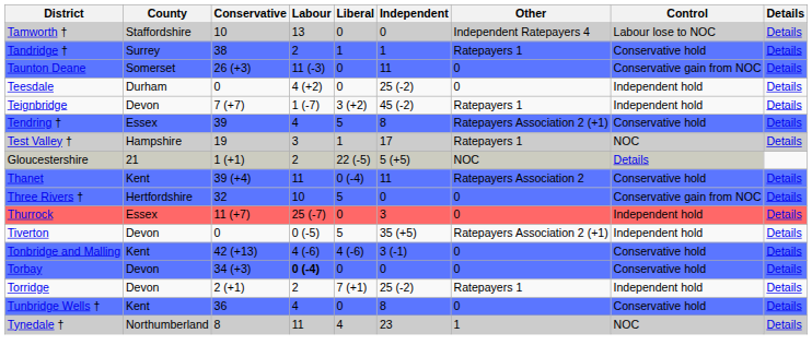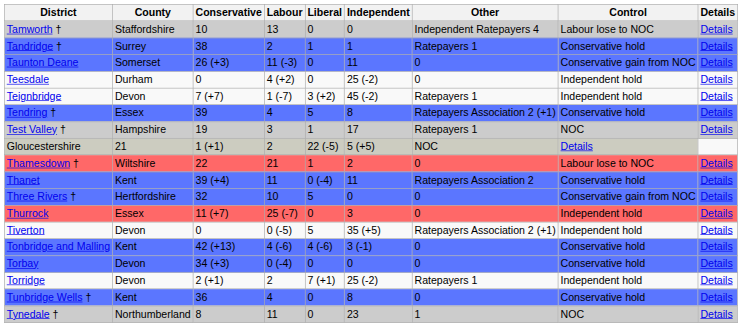 <table class="wikitable">
 <tr border=1 cellspacing=0 cellpadding=5>
 <th>District</th>
 <th>County</th>
 <th>Conservative</th>
 <th>Labour</th>
 <th>Liberal</th>
 <th>Independent</th>
 <th>Other</th>
 <th>Control</th>
 <th>Details</th>
 </tr>
 <tr bgcolor=CCCCCC>
 <td><a href='#'>Tamworth</a> †</td>
 <td>Staffordshire</td>
 <td>10</td>
 <td>13</td>
 <td>0</td>
 <td>0</td>
 <td>Independent Ratepayers 4</td>
 <td>Labour lose to NOC</td>
 <td><a href='#'>Details</a></td>
 </tr>
 <tr bgcolor=5B76FF>
 <td><a href='#'>Tandridge</a> †</td>
 <td>Surrey</td>
 <td>38</td>
 <td>2</td>
 <td>1</td>
 <td>1</td>
 <td>Ratepayers 1</td>
 <td>Conservative hold</td>
 <td><a href='#'>Details</a></td>
 </tr>
 <tr bgcolor=5B76FF>
 <td><a href='#'>Taunton Deane</a></td>
 <td>Somerset</td>
 <td>26 (+3)</td>
 <td>11 (-3)</td>
 <td>0</td>
 <td>11</td>
 <td>0</td>
 <td>Conservative gain from NOC</td>
 <td><a href='#'>Details</a></td>
 </tr>
 <tr>
 <td><a href='#'>Teesdale</a></td>
 <td>Durham</td>
 <td>0</td>
 <td>4 (+2)</td>
 <td>0</td>
 <td>25 (-2)</td>
 <td>0</td>
 <td>Independent hold</td>
 <td><a href='#'>Details</a></td>
 </tr>
 <tr>
 <td><a href='#'>Teignbridge</a></td>
 <td>Devon</td>
 <td>7 (+7)</td>
 <td>1 (-7)</td>
 <td>3 (+2)</td>
 <td>45 (-2)</td>
 <td>Ratepayers 1</td>
 <td>Independent hold</td>
 <td><a href='#'>Details</a></td>
 </tr>
 <tr bgcolor=5B76FF>
 <td><a href='#'>Tendring</a> †</td>
 <td>Essex</td>
 <td>39</td>
 <td>4</td>
 <td>5</td>
 <td>8</td>
 <td>Ratepayers Association 2 (+1)</td>
 <td>Conservative hold</td>
 <td><a href='#'>Details</a></td>
 </tr>
 <tr bgcolor=CCCCCC>
 <td><a href='#'>Test Valley</a> †</td>
 <td>Hampshire</td>
 <td>19</td>
 <td>3</td>
 <td>1</td>
 <td>17</td>
 <td>Ratepayers 1</td>
 <td>NOC</td>
 <td><a href='#'>Details</a></td>
 </tr>
 <tr bgcolor=CCCCCCC >
 <td>Gloucestershire</td>
 <td>21</td>
 <td>1 (+1)</td>
 <td>2</td>
 <td>22 (-5)</td>
 <td>5 (+5)</td>
 <td>NOC</td>
 <td><a href='#'>Details</a></td>
 </tr>
+<tr bgcolor=FF6868>
+<td><a href='#'>Thamesdown</a> †</td>
+<td>Wiltshire</td>
+<td>22</td>
+<td>21</td>
+<td>1</td>
+<td>2</td>
+<td>0</td>
+<td>Labour lose to NOC</td>
+<td><a href='#'>Details</a></td>
+</tr>
 <tr bgcolor=5B76FF>
 <td><a href='#'>Thanet</a></td>
 <td>Kent</td>
 <td>39 (+4)</td>
 <td>11</td>
 <td>0 (-4)</td>
 <td>11</td>
 <td>Ratepayers Association 2</td>
 <td>Conservative hold</td>
 <td><a href='#'>Details</a></td>
 </tr>
 <tr bgcolor=5B76FF>
 <td><a href='#'>Three Rivers</a> †</td>
 <td>Hertfordshire</td>
 <td>32</td>
 <td>10</td>
 <td>5</td>
 <td>0</td>
 <td>0</td>
 <td>Conservative gain from NOC</td>
 <td><a href='#'>Details</a></td>
 </tr>
 <tr bgcolor=FF6868>
 <td><a href='#'>Thurrock</a></td>
 <td>Essex</td>
 <td>11 (+7)</td>
 <td>25 (-7)</td>
 <td>0</td>
 <td>3</td>
 <td>0</td>
 <td>Independent hold</td>
 <td><a href='#'>Details</a></td>
 </tr>
 <tr>
 <td><a href='#'>Tiverton</a></td>
 <td>Devon</td>
 <td>0</td>
 <td>0 (-5)</td>
 <td>5</td>
 <td>35 (+5)</td>
 <td>Ratepayers Association 2 (+1)</td>
 <td>Independent hold</td>
 <td><a href='#'>Details</a></td>
 </tr>
 <tr bgcolor=5B76FF>
 <td><a href='#'>Tonbridge and Malling</a></td>
 <td>Kent</td>
 <td>42 (+13)</td>
 <td>4 (-6)</td>
 <td>4 (-6)</td>
 <td>3 (-1)</td>
 <td>0</td>
 <td>Conservative hold</td>
 <td><a href='#'>Details</a></td>
 </tr>
 <tr bgcolor=5B76FF>
 <td><a href='#'>Torbay</a></td>
 <td>Devon</td>
 <td>34 (+3)</td>
-<td><strong>0 (-4)</strong></td>
+<td>0 (-4)</td>
 <td>0</td>
 <td>0</td>
 <td>0</td>
 <td>Conservative hold</td>
 <td><a href='#'>Details</a></td>
 </tr>
 <tr>
 <td><a href='#'>Torridge</a></td>
 <td>Devon</td>
 <td>2 (+1)</td>
 <td>2</td>
 <td>7 (+1)</td>
 <td>25 (-2)</td>
 <td>Ratepayers 1</td>
 <td>Independent hold</td>
 <td><a href='#'>Details</a></td>
 </tr>
 <tr bgcolor=5B76FF>
 <td><a href='#'>Tunbridge Wells</a> †</td>
 <td>Kent</td>
 <td>36</td>
 <td>4</td>
 <td>0</td>
 <td>8</td>
 <td>0</td>
 <td>Conservative hold</td>
 <td><a href='#'>Details</a></td>
 </tr>
 <tr bgcolor=CCCCCC>
 <td><a href='#'>Tynedale</a> †</td>
 <td>Northumberland</td>
 <td>8</td>
 <td>11</td>
-<td>4</td>
+<td>0</td>
 <td>23</td>
 <td>1</td>
 <td>NOC</td>
 <td><a href='#'>Details</a></td>
 </tr>
 </table>
